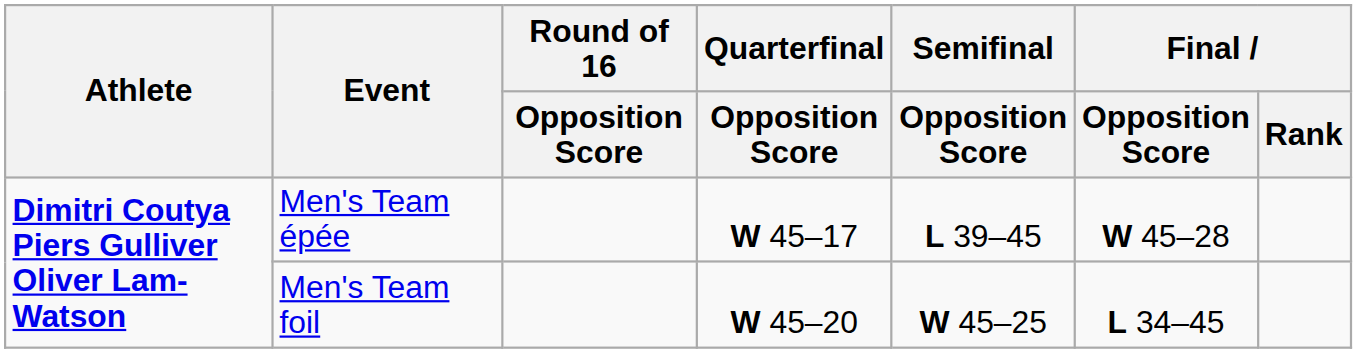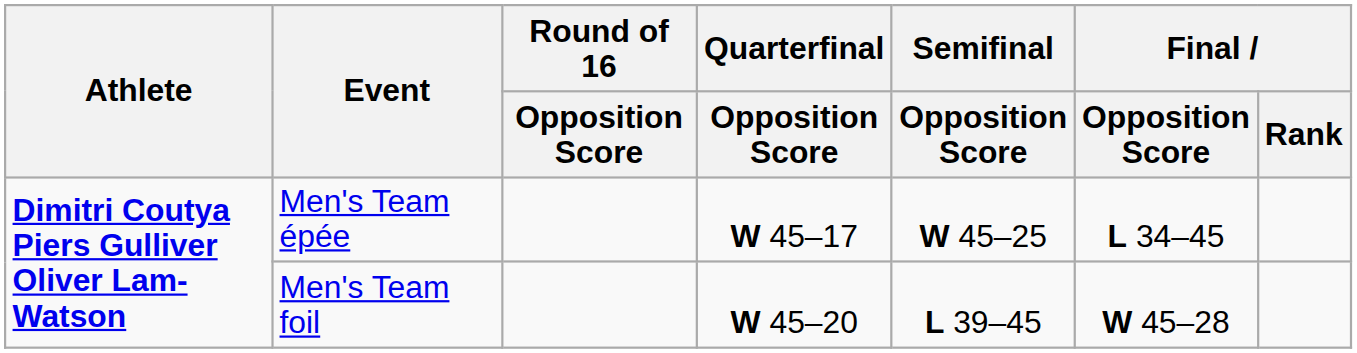 <table class=wikitable style="font-size:90%">
 <tr>
 <th rowspan="2">Athlete</th>
 <th rowspan="2">Event</th>
 <th>Round of 16</th>
 <th>Quarterfinal</th>
 <th>Semifinal</th>
 <th colspan="2">Final / </th>
 </tr>
 <tr>
 <th>Opposition<br>Score</th>
 <th>Opposition<br>Score</th>
 <th>Opposition<br>Score</th>
 <th>Opposition<br>Score</th>
 <th>Rank</th>
 </tr>
 <tr style="text-align:center">
 <td style="text-align:left" rowspan=2><strong><a href='#'>Dimitri Coutya</a><br><a href='#'>Piers Gulliver</a><br><a href='#'>Oliver Lam-Watson</a></strong></td>
 <td style="text-align:left"><a href='#'>Men's Team épée</a></td>
 <td></td>
 <td><br><strong>W</strong> 45–17</td>
-<td><br><strong>L</strong> 39–45</td>
-<td><br><strong>W</strong> 45–28</td>
+<td><br><strong>W</strong> 45–25</td>
+<td><br><strong>L</strong> 34–45</td>
 <td></td>
 </tr>
 <tr style="text-align:center">
 <td style="text-align:left"><a href='#'>Men's Team foil</a></td>
 <td></td>
 <td><br><strong>W</strong> 45–20</td>
-<td><br><strong>W</strong> 45–25</td>
-<td><br><strong>L</strong> 34–45</td>
+<td><br><strong>L</strong> 39–45</td>
+<td><br><strong>W</strong> 45–28</td>
 <td></td>
 </tr>
 </table>
